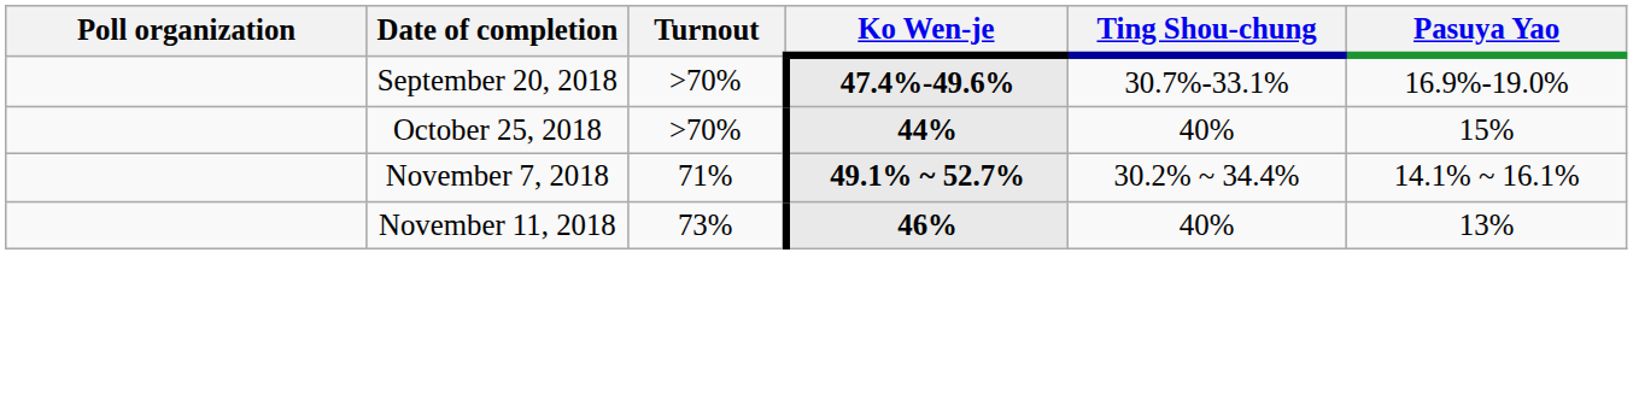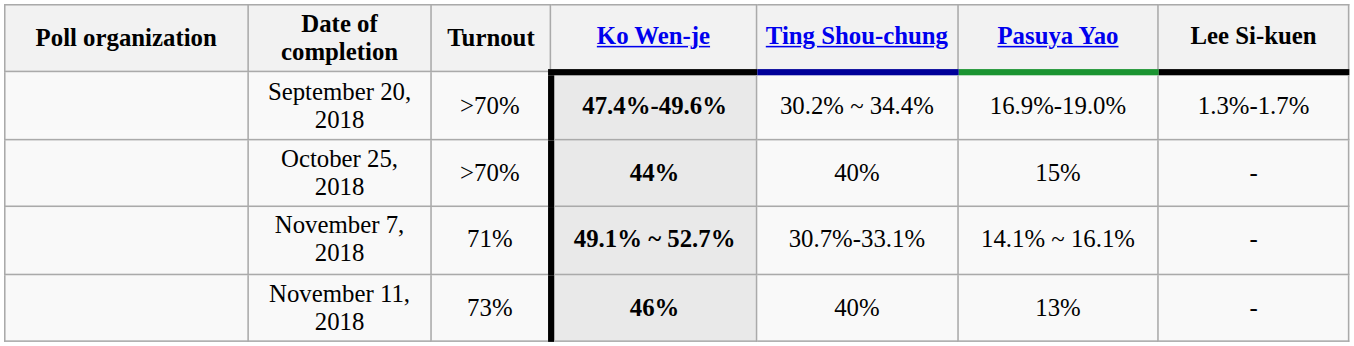 <table class="wikitable collapsible autocollapse" style="text-align:center">
 <tr>
 <th style="width:200px;">Poll organization</th>
 <th style="width:140px;">Date of completion</th>
 <th style="width:80px;">Turnout</th>
 <th style="width:150px; border-bottom:4px solid #000000;"> <a href='#'>Ko Wen-je</a></th>
 <th style="width:150px; border-bottom:4px solid #000099;"> <a href='#'>Ting Shou-chung</a></th>
 <th style="width:150px; border-bottom:4px solid #1B9431;"> <a href='#'>Pasuya Yao</a></th>
+<th style="width:150px; border-bottom:4px solid #000000;"> Lee Si-kuen</th>
 </tr>
 <tr>
 <td></td>
 <td>September 20, 2018</td>
 <td>>70%</td>
 <td style="background-color:#e9e9e9; border-left:4px solid #000000;"><strong>47.4%-49.6%</strong></td>
-<td>30.7%-33.1%</td>
+<td>30.2% ~ 34.4%</td>
 <td>16.9%-19.0%</td>
+<td>1.3%-1.7%</td>
 </tr>
 <tr>
 <td></td>
 <td>October 25, 2018</td>
 <td>>70%</td>
 <td style="background-color:#e9e9e9; border-left:4px solid #000000;"><strong>44%</strong></td>
 <td>40%</td>
 <td>15%</td>
+<td>-</td>
 </tr>
 <tr>
 <td></td>
 <td>November 7, 2018</td>
 <td>71%</td>
 <td style="background-color:#e9e9e9; border-left:4px solid #000000;"><strong>49.1% ~ 52.7%</strong></td>
-<td>30.2% ~ 34.4%</td>
+<td>30.7%-33.1%</td>
 <td>14.1% ~ 16.1%</td>
+<td>-</td>
 </tr>
 <tr>
 <td></td>
 <td>November 11, 2018</td>
 <td>73%</td>
 <td style="background-color:#e9e9e9; border-left:4px solid #000000;"><strong>46%</strong></td>
 <td>40%</td>
 <td>13%</td>
+<td>-</td>
 </tr>
 </table>
